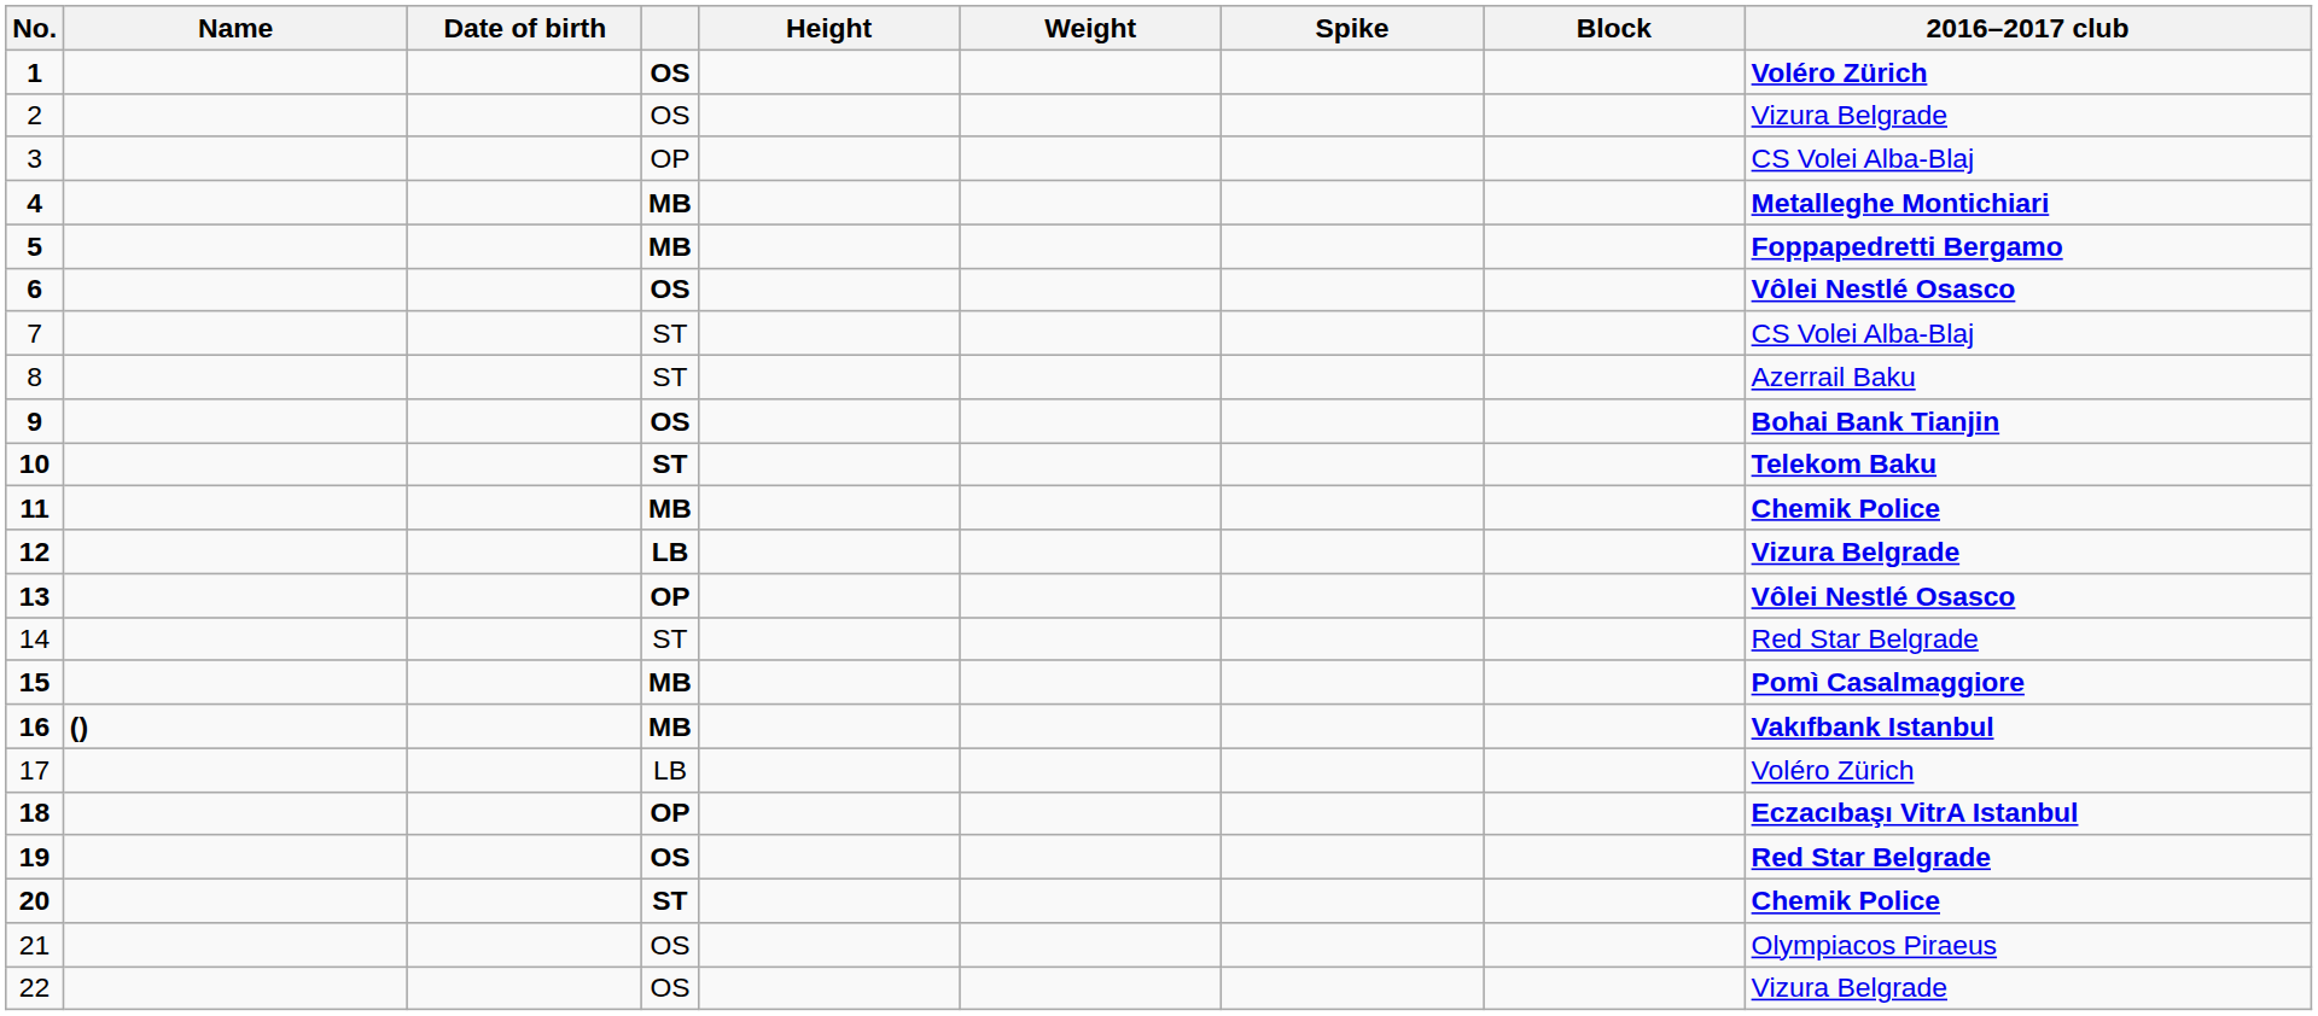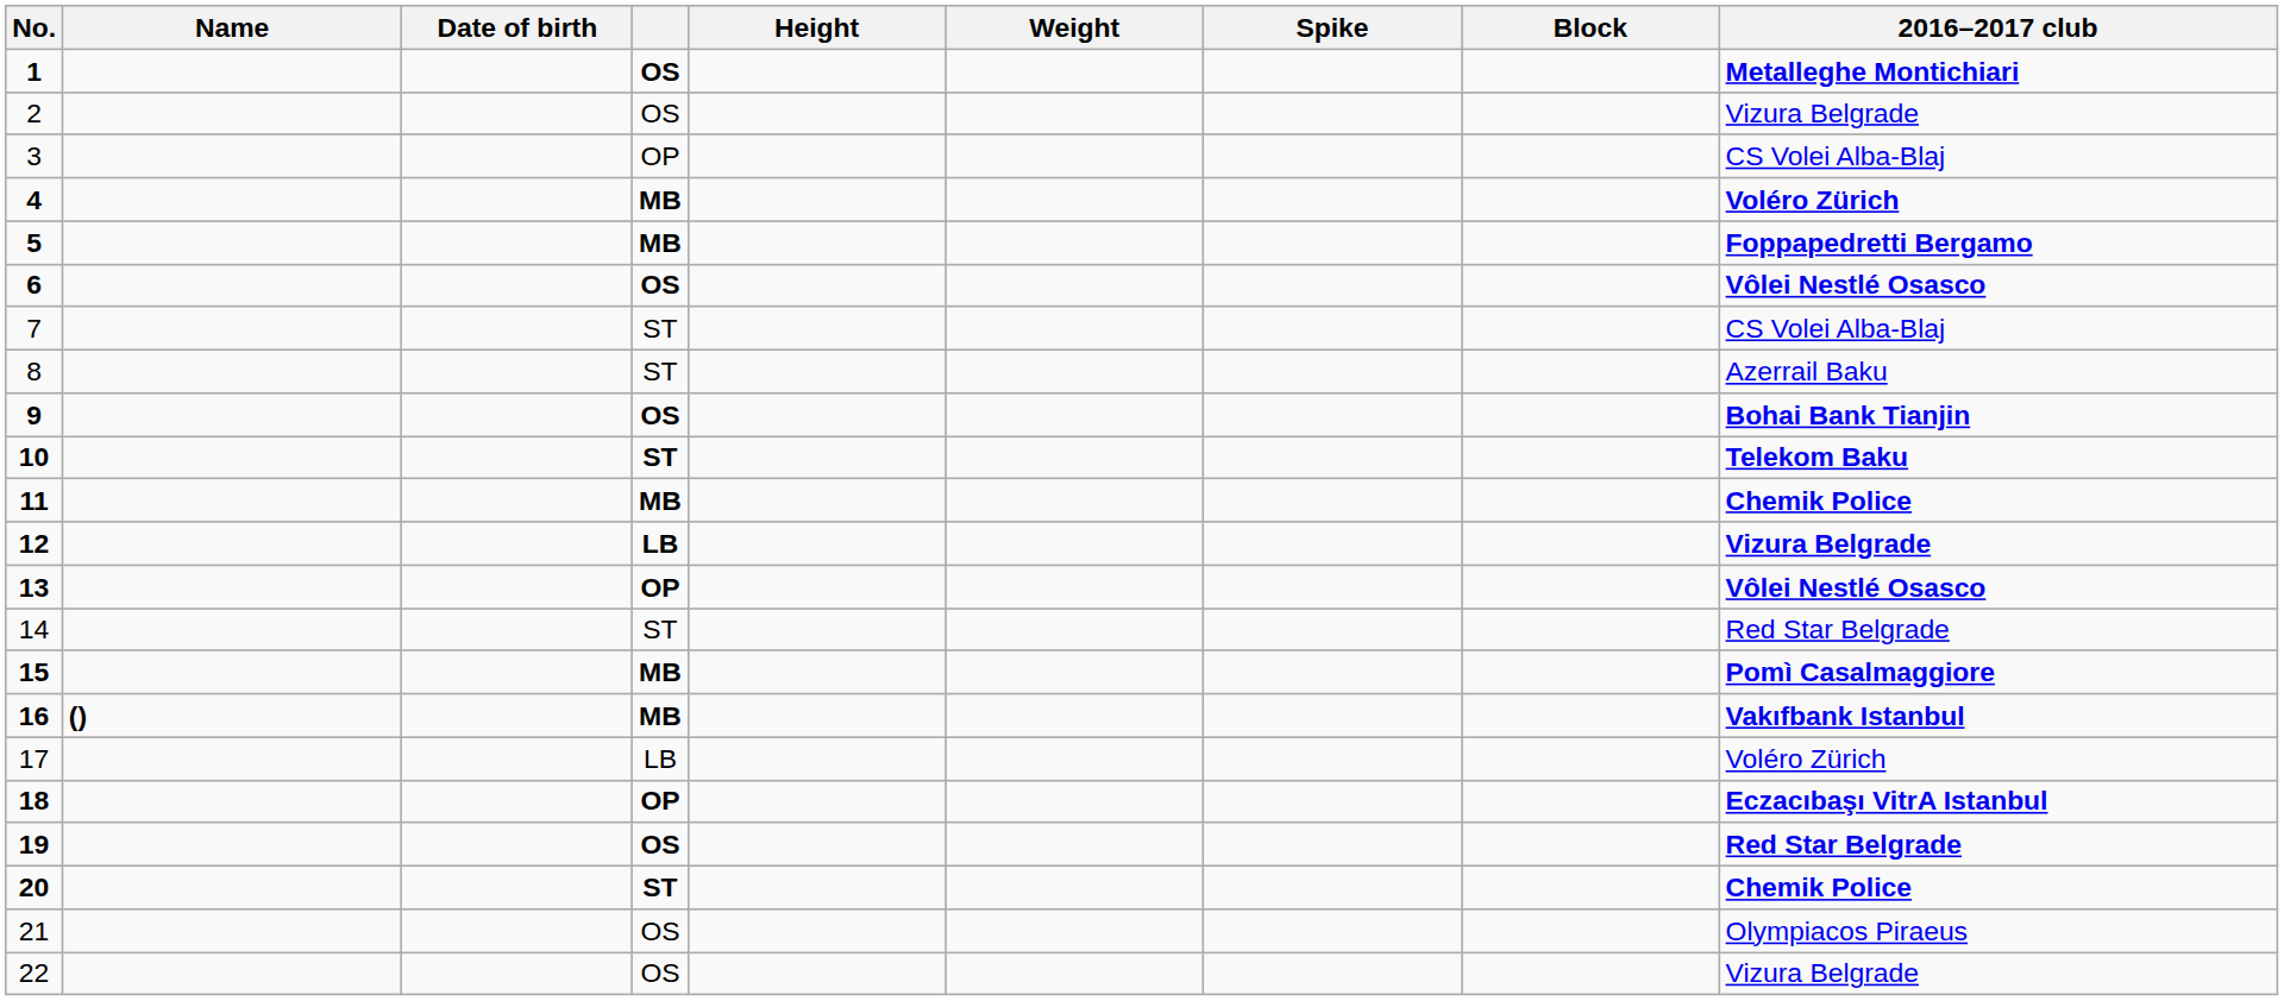 <table class="wikitable sortable" style="font-size:90%; text-align:center;">
 <tr>
 <th>No.</th>
 <th style="width:12em">Name</th>
 <th style="width:8em">Date of birth</th>
 <th></th>
 <th style="width:9em">Height</th>
 <th style="width:9em">Weight</th>
 <th style="width:9em">Spike</th>
 <th style="width:9em">Block</th>
 <th style="width:20em">2016–2017 club</th>
 </tr>
 <tr style="font-weight:bold;">
 <td>1</td>
 <td align=left></td>
 <td align=right></td>
 <td>OS</td>
 <td></td>
 <td></td>
 <td></td>
 <td></td>
-<td align=left> <a href='#'>Voléro Zürich</a></td>
+<td align=left> <a href='#'>Metalleghe Montichiari</a></td>
 </tr>
 <tr>
 <td>2</td>
 <td align=left></td>
 <td align=right></td>
 <td>OS</td>
 <td></td>
 <td></td>
 <td></td>
 <td></td>
 <td align=left> <a href='#'>Vizura Belgrade</a></td>
 </tr>
 <tr>
 <td>3</td>
 <td align=left></td>
 <td align=right></td>
 <td>OP</td>
 <td></td>
 <td></td>
 <td></td>
 <td></td>
 <td align=left> <a href='#'>CS Volei Alba-Blaj</a></td>
 </tr>
 <tr style="font-weight:bold;">
 <td>4</td>
 <td align=left></td>
 <td align=right></td>
 <td>MB</td>
 <td></td>
 <td></td>
 <td></td>
 <td></td>
-<td align=left> <a href='#'>Metalleghe Montichiari</a></td>
+<td align=left> <a href='#'>Voléro Zürich</a></td>
 </tr>
 <tr style="font-weight:bold;">
 <td>5</td>
 <td align=left></td>
 <td align=right></td>
 <td>MB</td>
 <td></td>
 <td></td>
 <td></td>
 <td></td>
 <td align=left> <a href='#'>Foppapedretti Bergamo</a></td>
 </tr>
 <tr style="font-weight:bold;">
 <td>6</td>
 <td align=left></td>
 <td align=right></td>
 <td>OS</td>
 <td></td>
 <td></td>
 <td></td>
 <td></td>
 <td align=left> <a href='#'>Vôlei Nestlé Osasco</a></td>
 </tr>
 <tr>
 <td>7</td>
 <td align=left></td>
 <td align=right></td>
 <td>ST</td>
 <td></td>
 <td></td>
 <td></td>
 <td></td>
 <td align=left> <a href='#'>CS Volei Alba-Blaj</a></td>
 </tr>
 <tr>
 <td>8</td>
 <td align=left></td>
 <td align=right></td>
 <td>ST</td>
 <td></td>
 <td></td>
 <td></td>
 <td></td>
 <td align=left> <a href='#'>Azerrail Baku</a></td>
 </tr>
 <tr style="font-weight:bold;">
 <td>9</td>
 <td align=left></td>
 <td align=right></td>
 <td>OS</td>
 <td></td>
 <td></td>
 <td></td>
 <td></td>
 <td align=left> <a href='#'>Bohai Bank Tianjin</a></td>
 </tr>
 <tr style="font-weight:bold;">
 <td>10</td>
 <td align=left></td>
 <td align=right></td>
 <td>ST</td>
 <td></td>
 <td></td>
 <td></td>
 <td></td>
 <td align=left> <a href='#'>Telekom Baku</a></td>
 </tr>
 <tr style="font-weight:bold;">
 <td>11</td>
 <td align=left></td>
 <td align=right></td>
 <td>MB</td>
 <td></td>
 <td></td>
 <td></td>
 <td></td>
 <td align=left> <a href='#'>Chemik Police</a></td>
 </tr>
 <tr style="font-weight:bold;">
 <td>12</td>
 <td align=left></td>
 <td align=right></td>
 <td>LB</td>
 <td></td>
 <td></td>
 <td></td>
 <td></td>
 <td align=left> <a href='#'>Vizura Belgrade</a></td>
 </tr>
 <tr style="font-weight:bold;">
 <td>13</td>
 <td align=left></td>
 <td align=right></td>
 <td>OP</td>
 <td></td>
 <td></td>
 <td></td>
 <td></td>
 <td align=left> <a href='#'>Vôlei Nestlé Osasco</a></td>
 </tr>
 <tr>
 <td>14</td>
 <td align=left></td>
 <td align=right></td>
 <td>ST</td>
 <td></td>
 <td></td>
 <td></td>
 <td></td>
 <td align=left> <a href='#'>Red Star Belgrade</a></td>
 </tr>
 <tr style="font-weight:bold;">
 <td>15</td>
 <td align=left></td>
 <td align=right></td>
 <td>MB</td>
 <td></td>
 <td></td>
 <td></td>
 <td></td>
 <td align=left> <a href='#'>Pomì Casalmaggiore</a></td>
 </tr>
 <tr style="font-weight:bold;">
 <td>16</td>
 <td align=left> ()</td>
 <td align=right></td>
 <td>MB</td>
 <td></td>
 <td></td>
 <td></td>
 <td></td>
 <td align=left> <a href='#'>Vakıfbank Istanbul</a></td>
 </tr>
 <tr>
 <td>17</td>
 <td align=left></td>
 <td align=right></td>
 <td>LB</td>
 <td></td>
 <td></td>
 <td></td>
 <td></td>
 <td align=left> <a href='#'>Voléro Zürich</a></td>
 </tr>
 <tr style="font-weight:bold;">
 <td>18</td>
 <td align=left></td>
 <td align=right></td>
 <td>OP</td>
 <td></td>
 <td></td>
 <td></td>
 <td></td>
 <td align=left> <a href='#'>Eczacıbaşı VitrA Istanbul</a></td>
 </tr>
 <tr style="font-weight:bold;">
 <td>19</td>
 <td align=left></td>
 <td align=right></td>
 <td>OS</td>
 <td></td>
 <td></td>
 <td></td>
 <td></td>
 <td align=left> <a href='#'>Red Star Belgrade</a></td>
 </tr>
 <tr style="font-weight:bold;">
 <td>20</td>
 <td align=left></td>
 <td align=right></td>
 <td>ST</td>
 <td></td>
 <td></td>
 <td></td>
 <td></td>
 <td align=left> <a href='#'>Chemik Police</a></td>
 </tr>
 <tr>
 <td>21</td>
 <td align=left></td>
 <td align=right></td>
 <td>OS</td>
 <td></td>
 <td></td>
 <td></td>
 <td></td>
 <td align=left> <a href='#'>Olympiacos Piraeus</a></td>
 </tr>
 <tr>
 <td>22</td>
 <td align=left></td>
 <td align=right></td>
 <td>OS</td>
 <td></td>
 <td></td>
 <td></td>
 <td></td>
 <td align=left> <a href='#'>Vizura Belgrade</a></td>
 </tr>
 </table>
